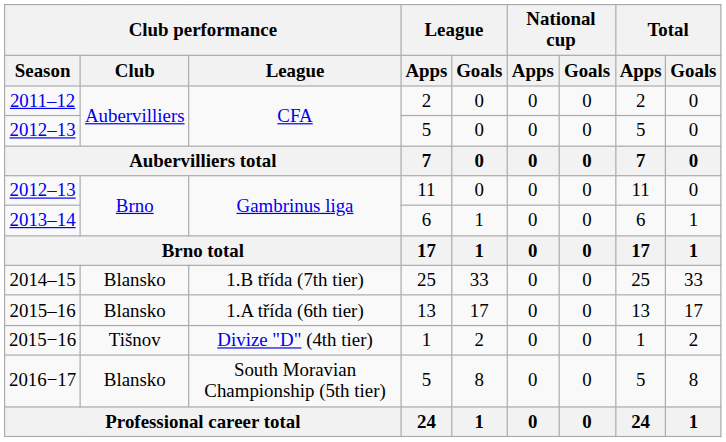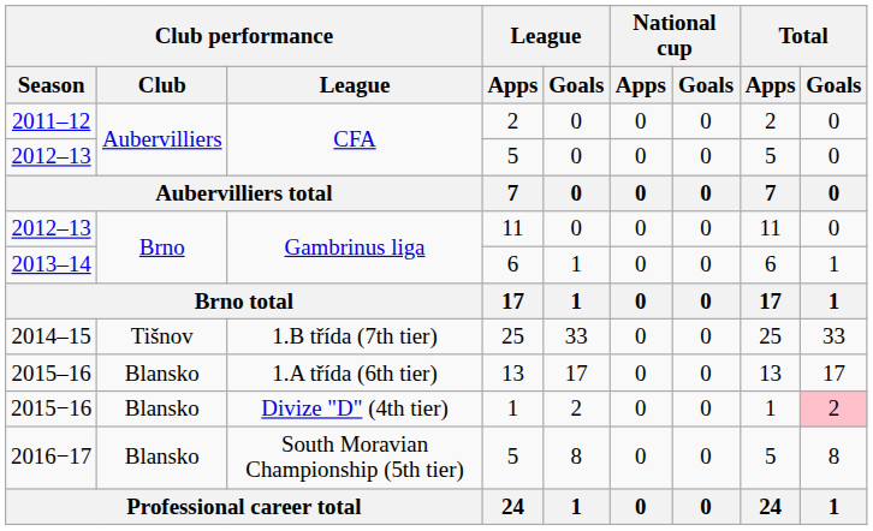 <table class="wikitable" style="text-align:center">
 <tr>
 <th colspan="3">Club performance</th>
 <th colspan="2">League</th>
 <th colspan="2">National cup</th>
 <th colspan="2">Total</th>
 </tr>
 <tr>
 <th>Season</th>
 <th>Club</th>
 <th>League</th>
 <th>Apps</th>
 <th>Goals</th>
 <th>Apps</th>
 <th>Goals</th>
 <th>Apps</th>
 <th>Goals</th>
 </tr>
 <tr>
 <td><a href='#'>2011–12</a></td>
 <td rowspan="2"><a href='#'>Aubervilliers</a></td>
 <td rowspan="2"><a href='#'>CFA</a></td>
 <td>2</td>
 <td>0</td>
 <td>0</td>
 <td>0</td>
 <td>2</td>
 <td>0</td>
 </tr>
 <tr>
 <td><a href='#'>2012–13</a></td>
 <td>5</td>
 <td>0</td>
 <td>0</td>
 <td>0</td>
 <td>5</td>
 <td>0</td>
 </tr>
 <tr>
 <th colspan="3">Aubervilliers total</th>
 <th>7</th>
 <th>0</th>
 <th>0</th>
 <th>0</th>
 <th>7</th>
 <th>0</th>
 </tr>
 <tr>
 <td><a href='#'>2012–13</a></td>
 <td rowspan="2"><a href='#'>Brno</a></td>
 <td rowspan="2"><a href='#'>Gambrinus liga</a></td>
 <td>11</td>
 <td>0</td>
 <td>0</td>
 <td>0</td>
 <td>11</td>
 <td>0</td>
 </tr>
 <tr>
 <td><a href='#'>2013–14</a></td>
 <td>6</td>
 <td>1</td>
 <td>0</td>
 <td>0</td>
 <td>6</td>
 <td>1</td>
 </tr>
 <tr>
 <th colspan="3">Brno total</th>
 <th>17</th>
 <th>1</th>
 <th>0</th>
 <th>0</th>
 <th>17</th>
 <th>1</th>
 </tr>
 <tr>
 <td>2014–15</td>
-<td rowspan="1">Blansko</td>
+<td rowspan="1">Tišnov</td>
 <td rowspan="1">1.B třída (7th tier)</td>
 <td>25</td>
 <td>33</td>
 <td>0</td>
 <td>0</td>
 <td>25</td>
 <td>33</td>
 </tr>
 <tr>
 <td>2015–16</td>
 <td rowspan="1">Blansko</td>
 <td rowspan="1">1.A třída (6th tier)</td>
 <td>13</td>
 <td>17</td>
 <td>0</td>
 <td>0</td>
 <td>13</td>
 <td>17</td>
 </tr>
 <tr>
 <td>2015−16</td>
-<td rowspan="1">Tišnov</td>
+<td rowspan="1">Blansko</td>
 <td rowspan="1"><a href='#'>Divize "D"</a> (4th tier)</td>
 <td>1</td>
 <td>2</td>
 <td>0</td>
 <td>0</td>
 <td>1</td>
-<td>2</td>
+<td style="background: pink;">2</td>
 </tr>
 <tr>
 <td>2016−17</td>
 <td rowspan="1">Blansko</td>
 <td rowspan="1">South Moravian Championship (5th tier)</td>
 <td>5</td>
 <td>8</td>
 <td>0</td>
 <td>0</td>
 <td>5</td>
 <td>8</td>
 </tr>
 <tr>
 <th colspan=3>Professional career total</th>
 <th>24</th>
 <th>1</th>
 <th>0</th>
 <th>0</th>
 <th>24</th>
 <th>1</th>
 </tr>
 </table>
